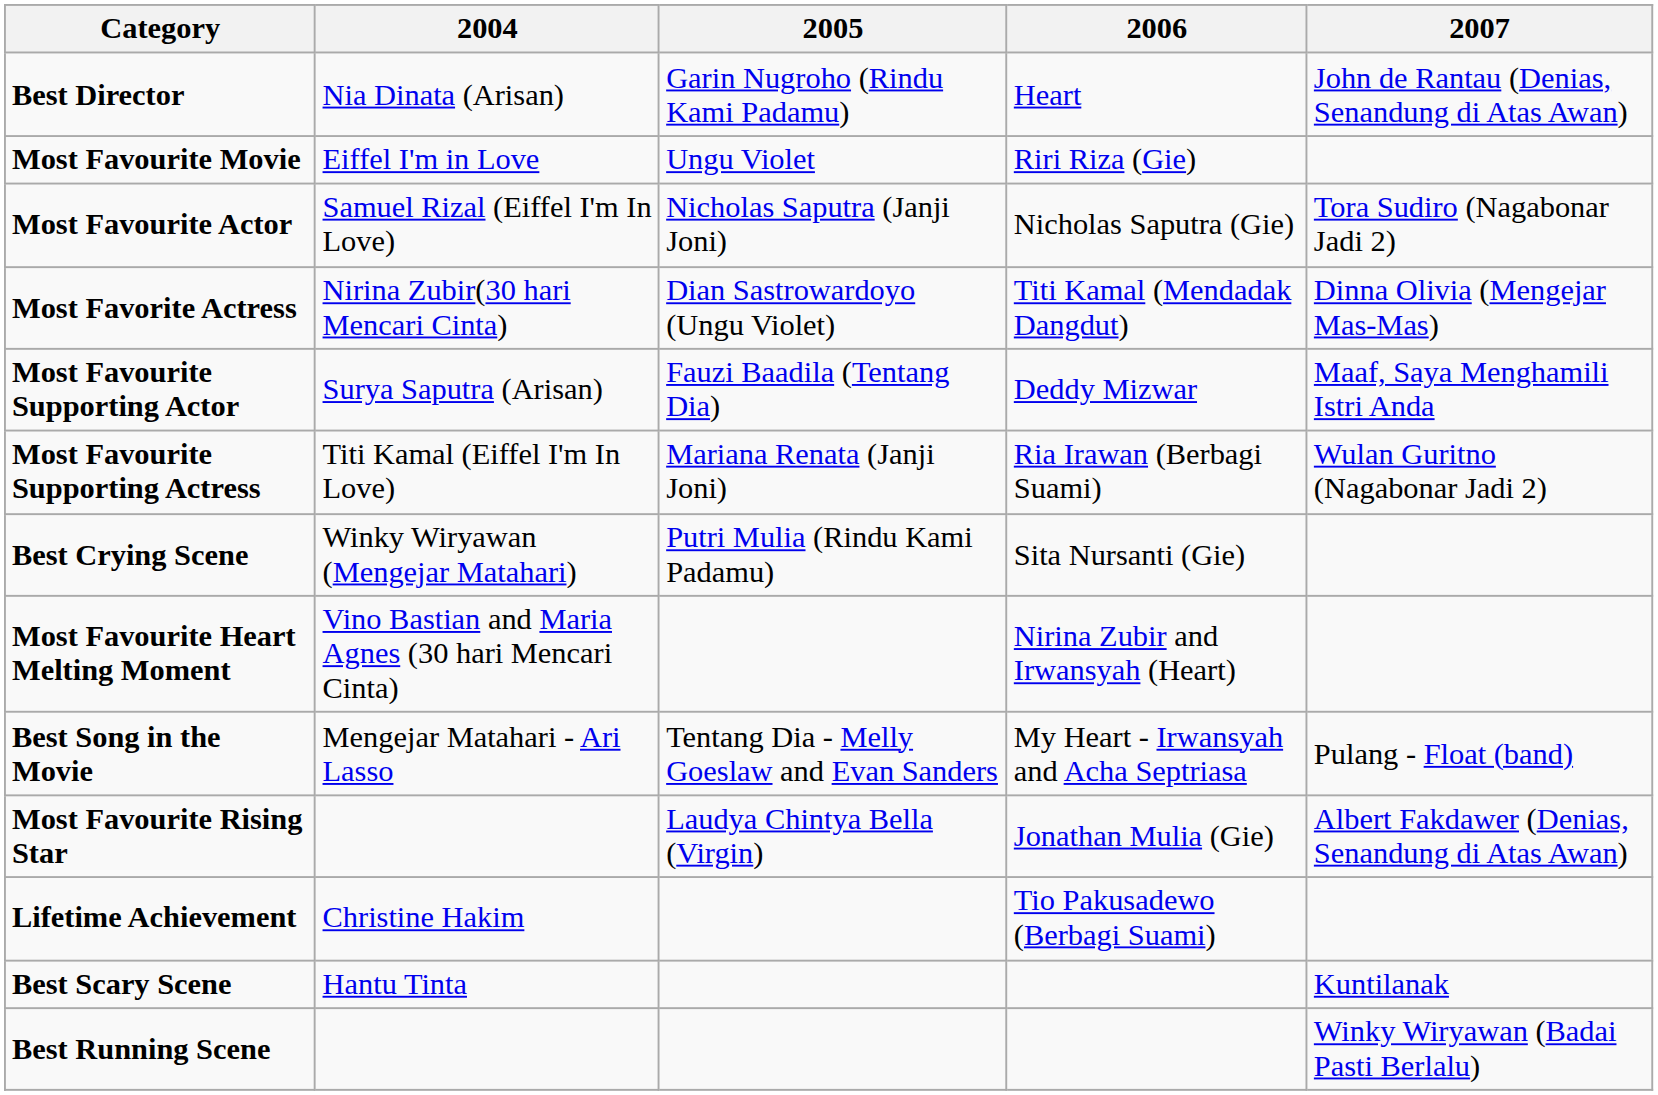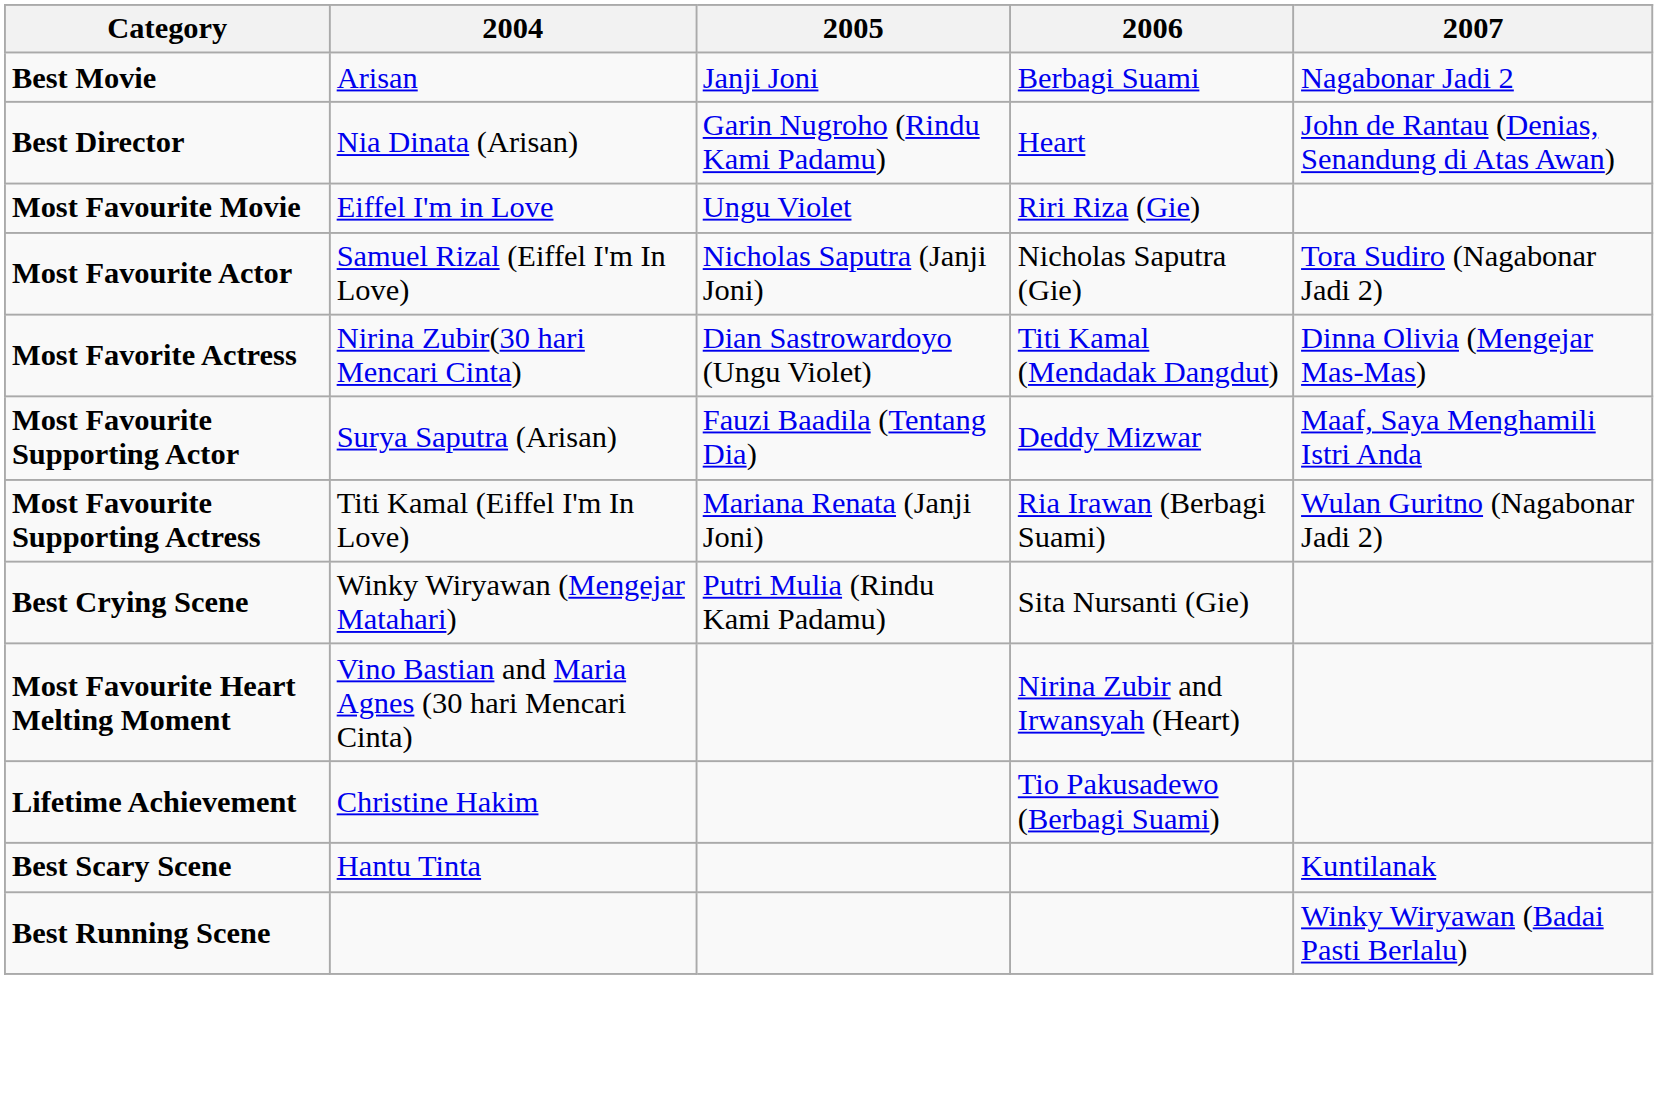 <table class="wikitable">
 <tr>
 <th>Category</th>
 <th>2004</th>
 <th>2005</th>
 <th>2006</th>
 <th>2007</th>
+</tr>
+<tr>
+<td><strong>Best Movie</strong></td>
+<td><a href='#'>Arisan</a></td>
+<td><a href='#'>Janji Joni</a></td>
+<td><a href='#'>Berbagi Suami</a></td>
+<td><a href='#'>Nagabonar Jadi 2</a></td>
 </tr>
 <tr>
 <td><strong>Best Director</strong></td>
 <td><a href='#'>Nia Dinata</a> (Arisan)</td>
 <td><a href='#'>Garin Nugroho</a> (<a href='#'>Rindu Kami Padamu</a>)</td>
 <td><a href='#'>Heart</a></td>
 <td><a href='#'>John de Rantau</a> (<a href='#'>Denias, Senandung di Atas Awan</a>)</td>
 </tr>
 <tr>
 <td><strong>Most Favourite Movie</strong></td>
 <td><a href='#'>Eiffel I'm in Love</a></td>
 <td><a href='#'>Ungu Violet</a></td>
 <td><a href='#'>Riri Riza</a> (<a href='#'>Gie</a>)</td>
 <td></td>
 </tr>
 <tr>
 <td><strong>Most Favourite Actor</strong></td>
 <td><a href='#'>Samuel Rizal</a> (Eiffel I'm In Love)</td>
 <td><a href='#'>Nicholas Saputra</a> (Janji Joni)</td>
 <td>Nicholas Saputra (Gie)</td>
 <td><a href='#'>Tora Sudiro</a> (Nagabonar Jadi 2)</td>
 </tr>
 <tr>
 <td><strong>Most Favorite Actress</strong></td>
 <td><a href='#'>Nirina Zubir</a>(<a href='#'>30 hari Mencari Cinta</a>)</td>
 <td><a href='#'>Dian Sastrowardoyo</a> (Ungu Violet)</td>
 <td><a href='#'>Titi Kamal</a> (<a href='#'>Mendadak Dangdut</a>)</td>
 <td><a href='#'>Dinna Olivia</a> (<a href='#'>Mengejar Mas-Mas</a>)</td>
 </tr>
 <tr>
 <td><strong>Most Favourite Supporting Actor</strong></td>
 <td><a href='#'>Surya Saputra</a> (Arisan)</td>
 <td><a href='#'>Fauzi Baadila</a>  (<a href='#'>Tentang Dia</a>)</td>
 <td><a href='#'>Deddy Mizwar</a></td>
 <td><a href='#'>Maaf, Saya Menghamili Istri Anda</a></td>
 </tr>
 <tr>
 <td><strong>Most Favourite Supporting Actress</strong></td>
 <td>Titi Kamal (Eiffel I'm In Love)</td>
 <td><a href='#'>Mariana Renata</a> (Janji Joni)</td>
 <td><a href='#'>Ria Irawan</a> (Berbagi Suami)</td>
 <td><a href='#'>Wulan Guritno</a> (Nagabonar Jadi 2)</td>
 </tr>
 <tr>
 <td><strong>Best Crying Scene</strong></td>
 <td>Winky Wiryawan (<a href='#'>Mengejar Matahari</a>)</td>
 <td><a href='#'>Putri Mulia</a> (Rindu Kami Padamu)</td>
 <td>Sita Nursanti (Gie)</td>
 <td></td>
 </tr>
 <tr>
 <td><strong>Most Favourite Heart Melting Moment</strong></td>
 <td><a href='#'>Vino Bastian</a> and <a href='#'>Maria Agnes</a> (30 hari Mencari Cinta)</td>
 <td></td>
 <td><a href='#'>Nirina Zubir</a> and <a href='#'>Irwansyah</a> (Heart)</td>
 <td></td>
 </tr>
 <tr>
-<td><strong>Best Song in the Movie</strong></td>
-<td>Mengejar Matahari - <a href='#'>Ari Lasso</a></td>
-<td>Tentang Dia - <a href='#'>Melly Goeslaw</a> and <a href='#'>Evan Sanders</a></td>
-<td>My Heart - <a href='#'>Irwansyah</a> and <a href='#'>Acha Septriasa</a></td>
-<td>Pulang - <a href='#'>Float (band)</a></td>
-</tr>
-<tr>
-<td><strong>Most Favourite Rising Star</strong></td>
-<td></td>
-<td><a href='#'>Laudya Chintya Bella</a> (<a href='#'>Virgin</a>)</td>
-<td><a href='#'>Jonathan Mulia</a>  (Gie)</td>
-<td><a href='#'>Albert Fakdawer</a> (<a href='#'>Denias, Senandung di Atas Awan</a>)</td>
-</tr>
-<tr>
 <td><strong>Lifetime Achievement</strong></td>
 <td><a href='#'>Christine Hakim</a></td>
 <td></td>
 <td><a href='#'>Tio Pakusadewo</a>  (<a href='#'>Berbagi Suami</a>)</td>
 </tr>
 <tr>
 <td><strong>Best Scary Scene</strong></td>
 <td><a href='#'>Hantu Tinta</a></td>
 <td></td>
 <td></td>
 <td><a href='#'>Kuntilanak</a></td>
 </tr>
 <tr>
 <td><strong>Best Running Scene</strong></td>
 <td></td>
 <td></td>
 <td></td>
 <td><a href='#'>Winky Wiryawan</a> (<a href='#'>Badai Pasti Berlalu</a>)</td>
 </tr>
 </table>
